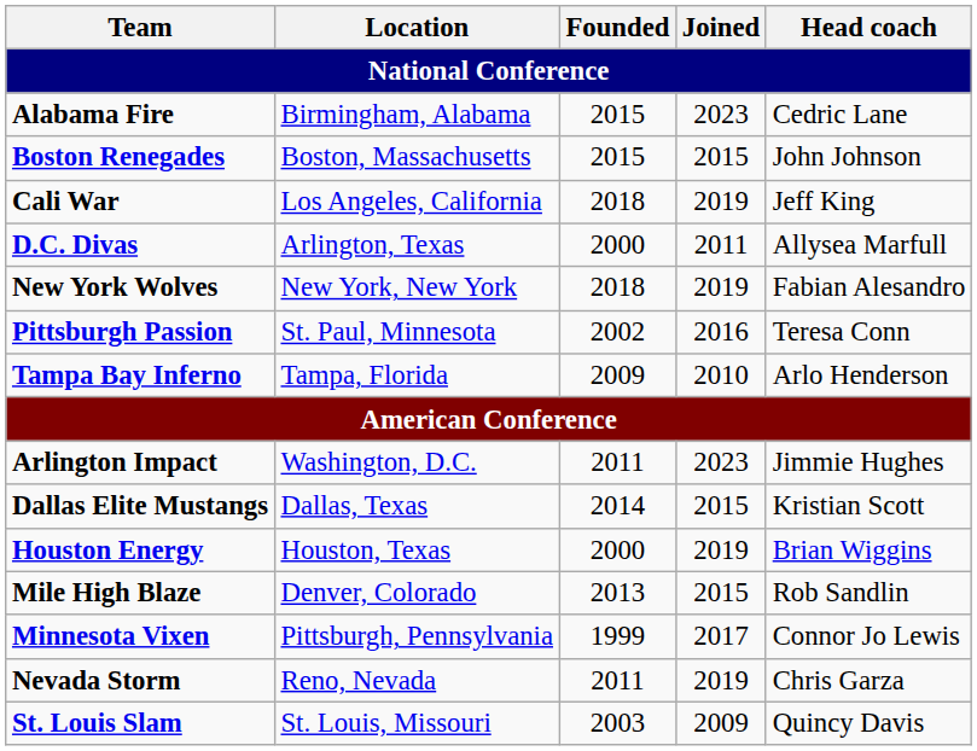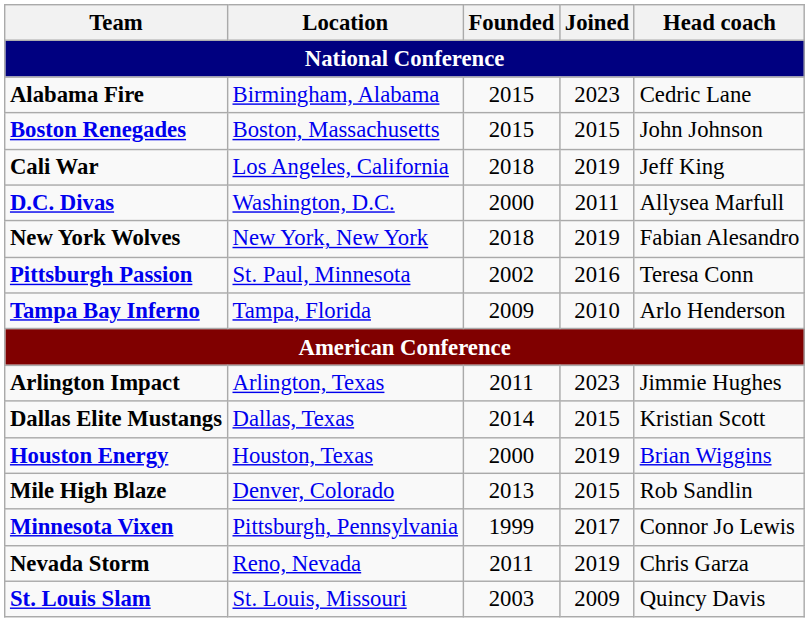 <table class="wikitable sortable" style="text-align:left">
 <tr>
 <th>Team</th>
 <th>Location</th>
 <th>Founded</th>
 <th>Joined</th>
 <th>Head coach</th>
 </tr>
 <tr>
 <th colspan=7 style="color:#FFFFFF; background-color:#000080">National Conference</th>
 </tr>
 <tr>
 <td><strong>Alabama Fire</strong></td>
 <td><a href='#'>Birmingham, Alabama</a></td>
 <td align=center>2015</td>
 <td align=center>2023</td>
 <td>Cedric Lane</td>
 </tr>
 <tr>
 <td><strong><a href='#'>Boston Renegades</a></strong></td>
 <td><a href='#'>Boston, Massachusetts</a></td>
 <td align=center>2015</td>
 <td align=center>2015</td>
 <td>John Johnson</td>
 </tr>
 <tr>
 <td><strong>Cali War</strong></td>
 <td><a href='#'>Los Angeles, California</a></td>
 <td align=center>2018</td>
 <td align=center>2019</td>
 <td>Jeff King</td>
 </tr>
 <tr>
 <td><strong><a href='#'>D.C. Divas</a></strong></td>
-<td><a href='#'>Arlington, Texas</a></td>
+<td><a href='#'>Washington, D.C.</a></td>
 <td align=center>2000</td>
 <td align=center>2011</td>
 <td>Allysea Marfull</td>
 </tr>
 <tr>
 <td><strong>New York Wolves</strong></td>
 <td><a href='#'>New York, New York</a></td>
 <td align=center>2018</td>
 <td align=center>2019</td>
 <td>Fabian Alesandro</td>
 </tr>
 <tr>
 <td><strong><a href='#'>Pittsburgh Passion</a></strong></td>
 <td><a href='#'>St. Paul, Minnesota</a></td>
 <td align=center>2002</td>
 <td align=center>2016</td>
 <td>Teresa Conn</td>
 </tr>
 <tr>
 <td><strong><a href='#'>Tampa Bay Inferno</a></strong></td>
 <td><a href='#'>Tampa, Florida</a></td>
 <td align=center>2009</td>
 <td align=center>2010</td>
 <td>Arlo Henderson</td>
 </tr>
 <tr>
 <th colspan=7 style="color:#FFFFFF; background-color:#800000">American Conference</th>
 </tr>
 <tr>
 <td><strong>Arlington Impact</strong></td>
-<td><a href='#'>Washington, D.C.</a></td>
+<td><a href='#'>Arlington, Texas</a></td>
 <td align=center>2011</td>
 <td align=center>2023</td>
 <td>Jimmie Hughes</td>
 </tr>
 <tr>
 <td><strong>Dallas Elite Mustangs</strong></td>
 <td><a href='#'>Dallas, Texas</a></td>
 <td align=center>2014</td>
 <td align=center>2015</td>
 <td>Kristian Scott</td>
 </tr>
 <tr>
 <td><strong><a href='#'>Houston Energy</a></strong></td>
 <td><a href='#'>Houston, Texas</a></td>
 <td align=center>2000</td>
 <td align=center>2019</td>
 <td><a href='#'>Brian Wiggins</a></td>
 </tr>
 <tr>
 <td><strong>Mile High Blaze</strong></td>
 <td><a href='#'>Denver, Colorado</a></td>
 <td align=center>2013</td>
 <td align=center>2015</td>
 <td>Rob Sandlin</td>
 </tr>
 <tr>
 <td><strong><a href='#'>Minnesota Vixen</a></strong></td>
 <td><a href='#'>Pittsburgh, Pennsylvania</a></td>
 <td align=center>1999</td>
 <td align=center>2017</td>
 <td>Connor Jo Lewis</td>
 </tr>
 <tr>
 <td><strong>Nevada Storm</strong></td>
 <td><a href='#'>Reno, Nevada</a></td>
 <td align=center>2011</td>
 <td align=center>2019</td>
 <td>Chris Garza</td>
 </tr>
 <tr>
 <td><strong><a href='#'>St. Louis Slam</a></strong></td>
 <td><a href='#'>St. Louis, Missouri</a></td>
 <td align=center>2003</td>
 <td align=center>2009</td>
 <td>Quincy Davis</td>
 </tr>
 </table>
